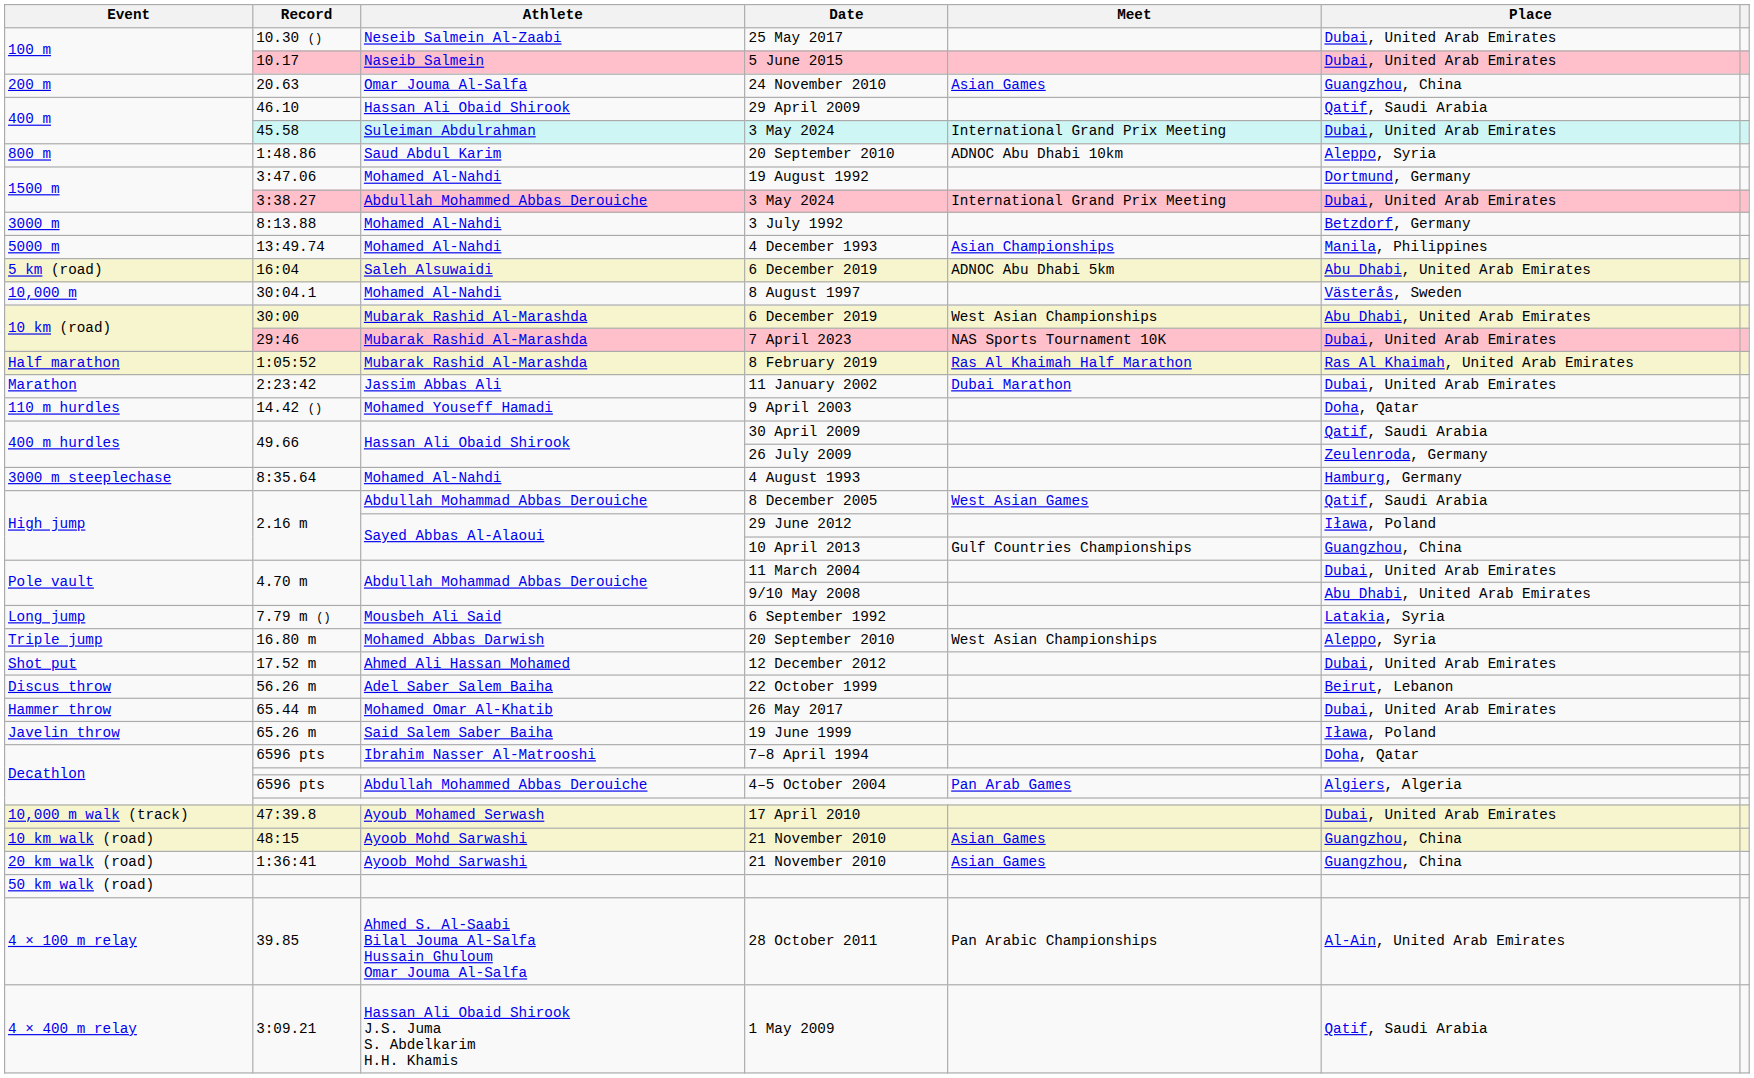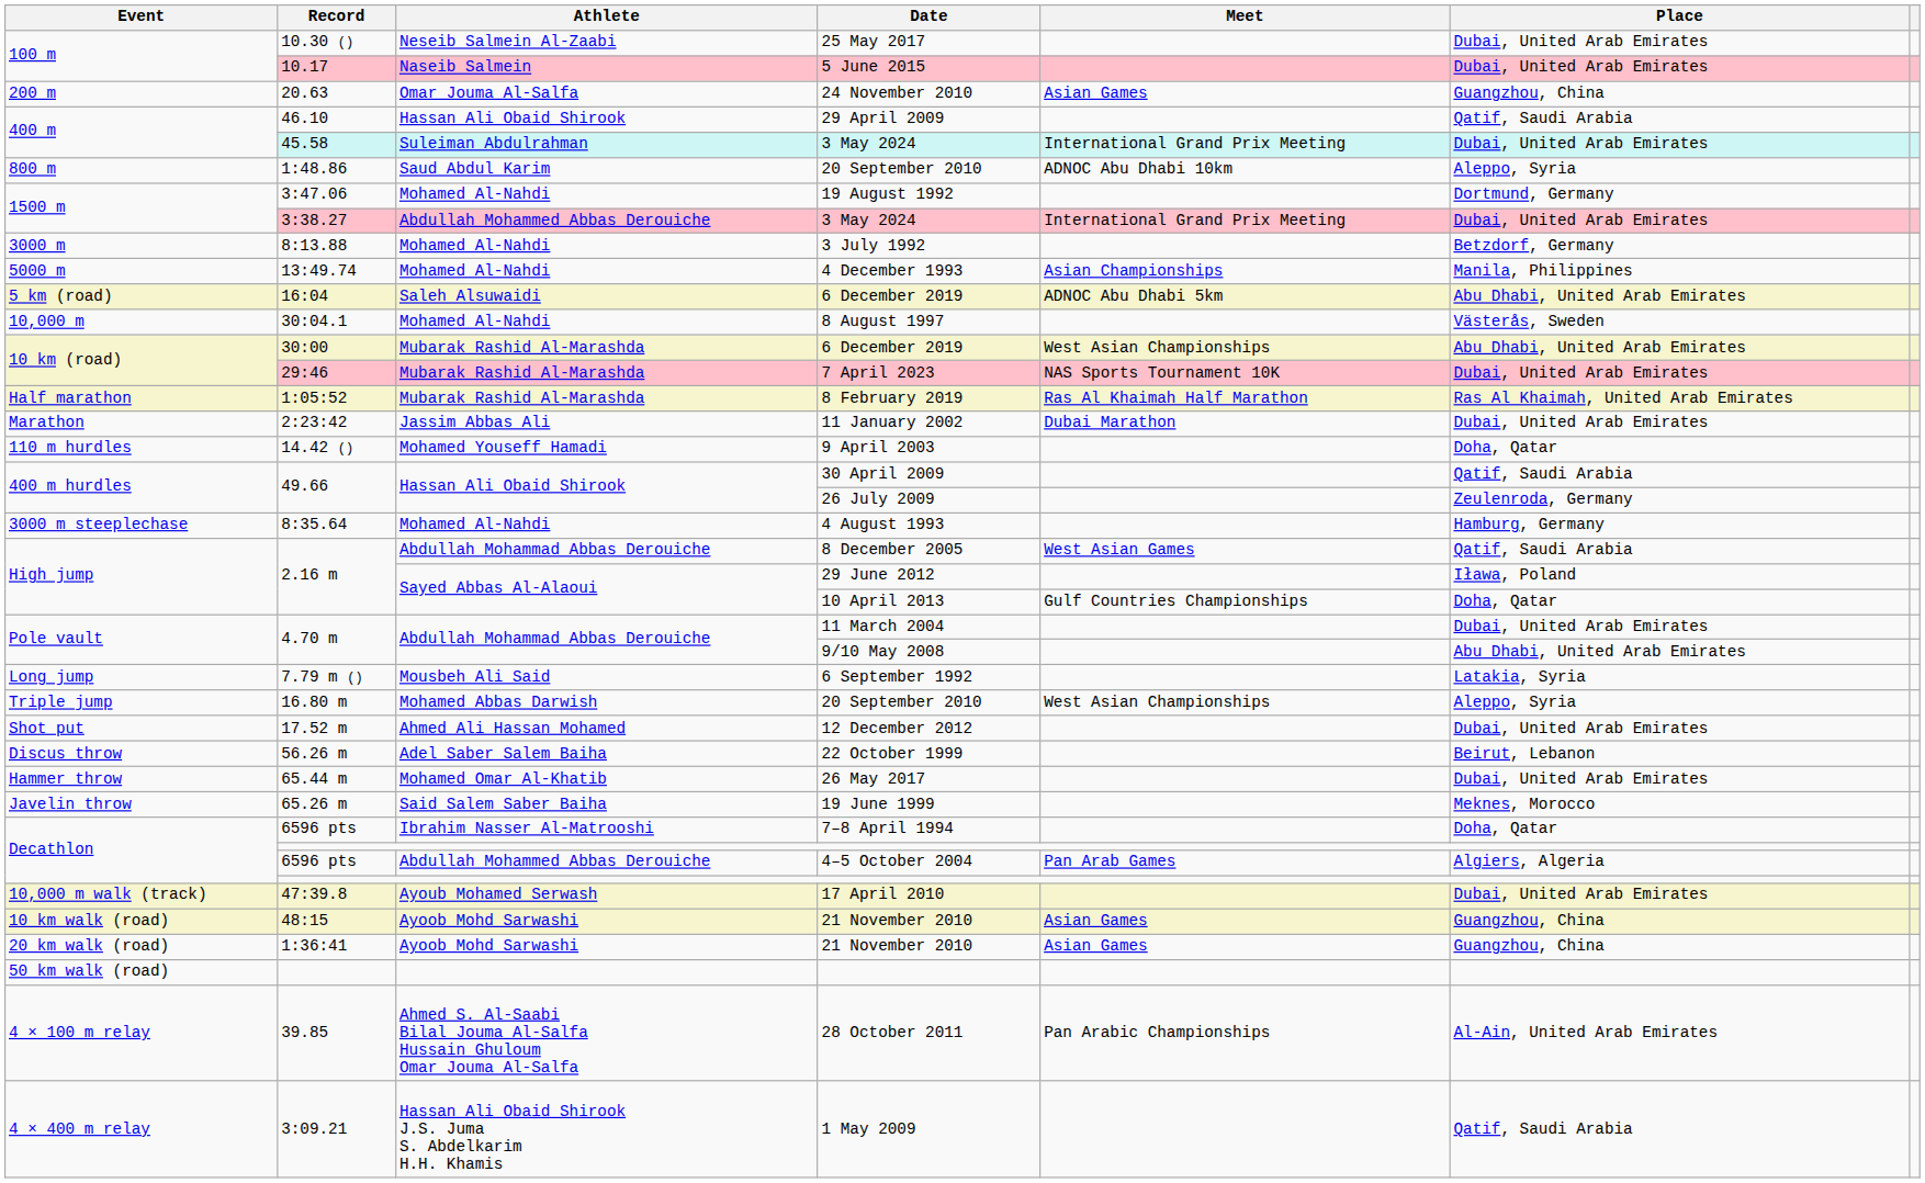 <table class="wikitable" style="font-size:95%; width: 95%;">
 <tr>
 <th>Event</th>
 <th>Record</th>
 <th>Athlete</th>
 <th>Date</th>
 <th>Meet</th>
 <th>Place</th>
 <th></th>
 </tr>
 <tr>
 <td rowspan=2><a href='#'>100 m</a></td>
 <td>10.30 <small>()</small></td>
 <td><a href='#'>Neseib Salmein Al-Zaabi</a></td>
 <td>25 May 2017</td>
 <td></td>
 <td><a href='#'>Dubai</a>, United Arab Emirates</td>
 <td></td>
 </tr>
 <tr style="background:pink">
 <td>10.17 </td>
 <td><a href='#'>Naseib Salmein</a></td>
 <td>5 June 2015</td>
 <td></td>
 <td><a href='#'>Dubai</a>, United Arab Emirates</td>
 <td></td>
 </tr>
 <tr>
 <td><a href='#'>200 m</a></td>
 <td>20.63 </td>
 <td><a href='#'>Omar Jouma Al-Salfa</a></td>
 <td>24 November 2010</td>
 <td><a href='#'>Asian Games</a></td>
 <td><a href='#'>Guangzhou</a>, China</td>
 <td></td>
 </tr>
 <tr>
 <td rowspan=2><a href='#'>400 m</a></td>
 <td>46.10</td>
 <td><a href='#'>Hassan Ali Obaid Shirook</a></td>
 <td>29 April 2009</td>
 <td></td>
 <td><a href='#'>Qatif</a>, Saudi Arabia</td>
 <td></td>
 </tr>
 <tr bgcolor="#CEF6F5">
 <td>45.58</td>
 <td><a href='#'>Suleiman Abdulrahman</a></td>
 <td>3 May 2024</td>
 <td>International Grand Prix Meeting</td>
 <td><a href='#'>Dubai</a>, United Arab Emirates</td>
 <td></td>
 </tr>
 <tr>
 <td><a href='#'>800 m</a></td>
 <td>1:48.86</td>
 <td><a href='#'>Saud Abdul Karim</a></td>
 <td>20 September 2010</td>
 <td>ADNOC Abu Dhabi 10km</td>
 <td><a href='#'>Aleppo</a>, Syria</td>
 <td></td>
 </tr>
 <tr>
 <td rowspan=2><a href='#'>1500 m</a></td>
 <td>3:47.06</td>
 <td><a href='#'>Mohamed Al-Nahdi</a></td>
 <td>19 August 1992</td>
 <td></td>
 <td><a href='#'>Dortmund</a>, Germany</td>
 <td></td>
 </tr>
 <tr style="background:pink">
 <td>3:38.27</td>
 <td><a href='#'>Abdullah Mohammed Abbas Derouiche</a></td>
 <td>3 May 2024</td>
 <td>International Grand Prix Meeting</td>
 <td><a href='#'>Dubai</a>, United Arab Emirates</td>
 <td></td>
 </tr>
 <tr>
 <td><a href='#'>3000 m</a></td>
 <td>8:13.88</td>
 <td><a href='#'>Mohamed Al-Nahdi</a></td>
 <td>3 July 1992</td>
 <td></td>
 <td><a href='#'>Betzdorf</a>, Germany</td>
 <td></td>
 </tr>
 <tr>
 <td><a href='#'>5000 m</a></td>
 <td>13:49.74</td>
 <td><a href='#'>Mohamed Al-Nahdi</a></td>
 <td>4 December 1993</td>
 <td><a href='#'>Asian Championships</a></td>
 <td><a href='#'>Manila</a>, Philippines</td>
 <td></td>
 </tr>
 <tr style="background:#f6F5CE;">
 <td><a href='#'>5 km</a> (road)</td>
 <td>16:04</td>
 <td><a href='#'>Saleh Alsuwaidi</a></td>
 <td>6 December 2019</td>
 <td>ADNOC Abu Dhabi 5km</td>
 <td><a href='#'>Abu Dhabi</a>, United Arab Emirates</td>
 <td></td>
 </tr>
 <tr>
 <td><a href='#'>10,000 m</a></td>
 <td>30:04.1 </td>
 <td><a href='#'>Mohamed Al-Nahdi</a></td>
 <td>8 August 1997</td>
 <td></td>
 <td><a href='#'>Västerås</a>, Sweden</td>
 <td></td>
 </tr>
 <tr style="background:#f6F5CE;">
 <td rowspan=2><a href='#'>10 km</a> (road)</td>
 <td>30:00</td>
 <td><a href='#'>Mubarak Rashid Al-Marashda</a></td>
 <td>6 December 2019</td>
 <td>West Asian Championships</td>
 <td><a href='#'>Abu Dhabi</a>, United Arab Emirates</td>
 <td></td>
 </tr>
 <tr style="background:pink">
 <td>29:46 </td>
 <td><a href='#'>Mubarak Rashid Al-Marashda</a></td>
 <td>7 April 2023</td>
 <td>NAS Sports Tournament 10K</td>
 <td><a href='#'>Dubai</a>, United Arab Emirates</td>
 <td></td>
 </tr>
 <tr style="background:#f6F5CE;">
 <td><a href='#'>Half marathon</a></td>
 <td>1:05:52</td>
 <td><a href='#'>Mubarak Rashid Al-Marashda</a></td>
 <td>8 February 2019</td>
 <td><a href='#'>Ras Al Khaimah Half Marathon</a></td>
 <td><a href='#'>Ras Al Khaimah</a>, United Arab Emirates</td>
 <td></td>
 </tr>
 <tr>
 <td><a href='#'>Marathon</a></td>
 <td>2:23:42</td>
 <td><a href='#'>Jassim Abbas Ali</a></td>
 <td>11 January 2002</td>
 <td><a href='#'>Dubai Marathon</a></td>
 <td><a href='#'>Dubai</a>, United Arab Emirates</td>
 <td></td>
 </tr>
 <tr>
 <td><a href='#'>110 m hurdles</a></td>
 <td>14.42 <small>()</small></td>
 <td><a href='#'>Mohamed Youseff Hamadi</a></td>
 <td>9 April 2003</td>
 <td></td>
 <td><a href='#'>Doha</a>, Qatar</td>
 <td></td>
 </tr>
 <tr>
 <td rowspan=2><a href='#'>400 m hurdles</a></td>
 <td rowspan=2>49.66</td>
 <td rowspan=2><a href='#'>Hassan Ali Obaid Shirook</a></td>
 <td>30 April 2009</td>
 <td></td>
 <td><a href='#'>Qatif</a>, Saudi Arabia</td>
 <td></td>
 </tr>
 <tr>
 <td>26 July 2009</td>
 <td></td>
 <td><a href='#'>Zeulenroda</a>, Germany</td>
 <td></td>
 </tr>
 <tr>
 <td><a href='#'>3000 m steeplechase</a></td>
 <td>8:35.64</td>
 <td><a href='#'>Mohamed Al-Nahdi</a></td>
 <td>4 August 1993</td>
 <td></td>
 <td><a href='#'>Hamburg</a>, Germany</td>
 <td></td>
 </tr>
 <tr>
 <td rowspan=3><a href='#'>High jump</a></td>
 <td rowspan=3>2.16 m</td>
 <td><a href='#'>Abdullah Mohammad Abbas Derouiche</a></td>
 <td>8 December 2005</td>
 <td><a href='#'>West Asian Games</a></td>
 <td><a href='#'>Qatif</a>, Saudi Arabia</td>
 <td></td>
 </tr>
 <tr>
 <td rowspan=2><a href='#'>Sayed Abbas Al-Alaoui</a></td>
 <td>29 June 2012</td>
 <td></td>
 <td><a href='#'>Iława</a>, Poland</td>
 <td></td>
 </tr>
 <tr>
 <td>10 April 2013</td>
 <td>Gulf Countries Championships</td>
-<td><a href='#'>Guangzhou</a>, China</td>
+<td><a href='#'>Doha</a>, Qatar</td>
 <td></td>
 </tr>
 <tr>
 <td rowspan=2><a href='#'>Pole vault</a></td>
 <td rowspan=2>4.70 m</td>
 <td rowspan=2><a href='#'>Abdullah Mohammad Abbas Derouiche</a></td>
 <td>11 March 2004</td>
 <td></td>
 <td><a href='#'>Dubai</a>, United Arab Emirates</td>
 <td></td>
 </tr>
 <tr>
 <td>9/10 May 2008</td>
 <td></td>
 <td><a href='#'>Abu Dhabi</a>, United Arab Emirates</td>
 <td></td>
 </tr>
 <tr>
 <td><a href='#'>Long jump</a></td>
 <td>7.79 m <small>()</small></td>
 <td><a href='#'>Mousbeh Ali Said</a></td>
 <td>6 September 1992</td>
 <td></td>
 <td><a href='#'>Latakia</a>, Syria</td>
 <td></td>
 </tr>
 <tr>
 <td><a href='#'>Triple jump</a></td>
 <td>16.80 m </td>
 <td><a href='#'>Mohamed Abbas Darwish</a></td>
 <td>20 September 2010</td>
 <td>West Asian Championships</td>
 <td><a href='#'>Aleppo</a>, Syria</td>
 <td></td>
 </tr>
 <tr>
 <td><a href='#'>Shot put</a></td>
 <td>17.52 m</td>
 <td><a href='#'>Ahmed Ali Hassan Mohamed</a></td>
 <td>12 December 2012</td>
 <td></td>
 <td><a href='#'>Dubai</a>, United Arab Emirates</td>
 <td></td>
 </tr>
 <tr>
 <td><a href='#'>Discus throw</a></td>
 <td>56.26 m</td>
 <td><a href='#'>Adel Saber Salem Baiha</a></td>
 <td>22 October 1999</td>
 <td></td>
 <td><a href='#'>Beirut</a>, Lebanon</td>
 <td></td>
 </tr>
 <tr>
 <td><a href='#'>Hammer throw</a></td>
 <td>65.44 m</td>
 <td><a href='#'>Mohamed Omar Al-Khatib</a></td>
 <td>26 May 2017</td>
 <td></td>
 <td><a href='#'>Dubai</a>, United Arab Emirates</td>
 <td></td>
 </tr>
 <tr>
 <td><a href='#'>Javelin throw</a></td>
 <td>65.26 m</td>
 <td><a href='#'>Said Salem Saber Baiha</a></td>
 <td>19 June 1999</td>
 <td></td>
-<td><a href='#'>Iława</a>, Poland</td>
+<td><a href='#'>Meknes</a>, Morocco</td>
 <td></td>
 </tr>
 <tr>
 <td rowspan=4><a href='#'>Decathlon</a></td>
 <td>6596 pts</td>
 <td><a href='#'>Ibrahim Nasser Al-Matrooshi</a></td>
 <td>7–8 April 1994</td>
 <td></td>
 <td><a href='#'>Doha</a>, Qatar</td>
 <td></td>
 </tr>
 <tr>
 <td colspan=5></td>
 <td></td>
 </tr>
 <tr>
 <td>6596 pts</td>
 <td><a href='#'>Abdullah Mohammed Abbas Derouiche</a></td>
 <td>4–5 October 2004</td>
 <td><a href='#'>Pan Arab Games</a></td>
 <td><a href='#'>Algiers</a>, Algeria</td>
 <td></td>
 </tr>
 <tr>
 <td colspan=5></td>
 <td></td>
 </tr>
 <tr style="background:#f6F5CE;">
 <td><a href='#'>10,000 m walk</a> (track)</td>
 <td>47:39.8 </td>
 <td><a href='#'>Ayoub Mohamed Serwash</a></td>
 <td>17 April 2010</td>
 <td></td>
 <td><a href='#'>Dubai</a>, United Arab Emirates</td>
 <td></td>
 </tr>
 <tr style="background:#f6F5CE;">
 <td><a href='#'>10 km walk</a> (road)</td>
 <td>48:15</td>
 <td><a href='#'>Ayoob Mohd Sarwashi</a></td>
 <td>21 November 2010</td>
 <td><a href='#'>Asian Games</a></td>
 <td><a href='#'>Guangzhou</a>, China</td>
 <td></td>
 </tr>
 <tr>
 <td><a href='#'>20 km walk</a> (road)</td>
 <td>1:36:41</td>
 <td><a href='#'>Ayoob Mohd Sarwashi</a></td>
 <td>21 November 2010</td>
 <td><a href='#'>Asian Games</a></td>
 <td><a href='#'>Guangzhou</a>, China</td>
 <td></td>
 </tr>
 <tr>
 <td><a href='#'>50 km walk</a> (road)</td>
 <td></td>
 <td></td>
 <td></td>
 <td></td>
 <td></td>
 <td></td>
 </tr>
 <tr>
 <td><a href='#'>4 × 100 m relay</a></td>
 <td>39.85</td>
 <td><br><a href='#'>Ahmed S. Al-Saabi</a><br><a href='#'>Bilal Jouma Al-Salfa</a><br><a href='#'>Hussain Ghuloum</a><br><a href='#'>Omar Jouma Al-Salfa</a></td>
 <td>28 October 2011</td>
 <td>Pan Arabic Championships</td>
 <td><a href='#'>Al-Ain</a>, United Arab Emirates</td>
 <td></td>
 </tr>
 <tr>
 <td><a href='#'>4 × 400 m relay</a></td>
 <td>3:09.21</td>
 <td><br><a href='#'>Hassan Ali Obaid Shirook</a><br>J.S. Juma<br>S. Abdelkarim<br>H.H. Khamis</td>
 <td>1 May 2009</td>
 <td></td>
 <td><a href='#'>Qatif</a>, Saudi Arabia</td>
 <td></td>
 </tr>
 </table>
